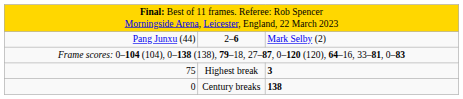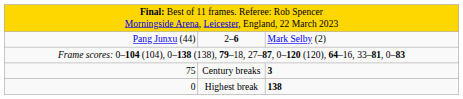 <table class="wikitable" style="font-size: 95%; margin: 1em auto 1em auto;">
 <tr>
 <td colspan="3" align="center" bgcolor="#ffd700"><strong>Final:</strong> Best of 11 frames. Referee: Rob Spencer<br> <a href='#'>Morningside Arena</a>, <a href='#'>Leicester</a>, England, 22 March 2023</td>
 </tr>
 <tr>
 <td width="300" align="right"><a href='#'>Pang Junxu</a> (44)<br></td>
 <td width="100" align="center">2–<strong>6</strong></td>
 <td width="300"><a href='#'>Mark Selby</a> (2)<br></td>
 </tr>
 <tr>
 <td colspan="3" align="center" style="font-size: 100%"><em>Frame scores:</em> 0–<strong>104</strong> (104), 0–<strong>138</strong> (138), <strong>79</strong>–18, 27–<strong>87</strong>, 0–<strong>120</strong> (120), <strong>64</strong>–16, 33–<strong>81</strong>, 0–<strong>83</strong></td>
 </tr>
 <tr>
 <td align="right">75</td>
-<td align="center">Highest break</td>
+<td align="center">Century breaks</td>
 <td><strong>3</strong></td>
 </tr>
 <tr>
 <td align="right">0</td>
-<td align="center">Century breaks</td>
+<td align="center">Highest break</td>
 <td><strong>138</strong></td>
 </tr>
 </table>
